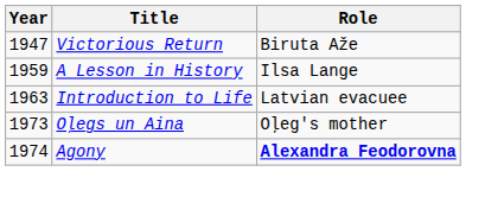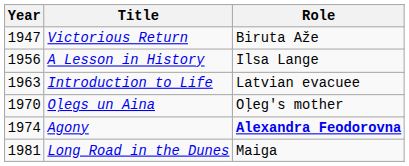 <table class="wikitable">
 <tr>
 <th>Year</th>
 <th>Title</th>
 <th>Role</th>
 </tr>
 <tr>
 <td>1947</td>
 <td><em><a href='#'>Victorious Return</a></em></td>
 <td>Biruta Aže</td>
 </tr>
 <tr>
-<td>1959</td>
+<td>1956</td>
 <td><em><a href='#'>A Lesson in History</a></em></td>
 <td>Ilsa Lange</td>
 </tr>
 <tr>
 <td>1963</td>
 <td><em><a href='#'>Introduction to Life</a></em></td>
 <td>Latvian evacuee</td>
 </tr>
 <tr>
-<td>1973</td>
+<td>1970</td>
 <td><em><a href='#'>Oļegs un Aina</a></em></td>
 <td>Oļeg's mother</td>
 </tr>
 <tr>
 <td>1974</td>
 <td><em><a href='#'>Agony</a></em></td>
 <td><strong><a href='#'>Alexandra Feodorovna</a></strong></td>
 </tr>
+<tr>
+<td>1981</td>
+<td><em><a href='#'>Long Road in the Dunes</a></em></td>
+<td>Maiga</td>
+</tr>
 </table>
